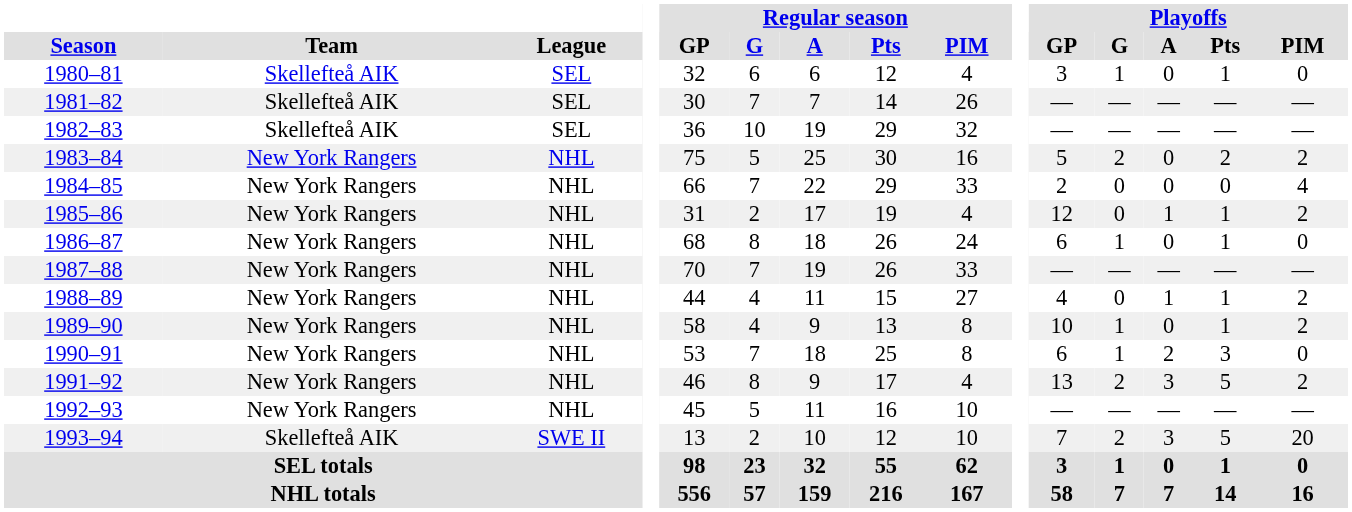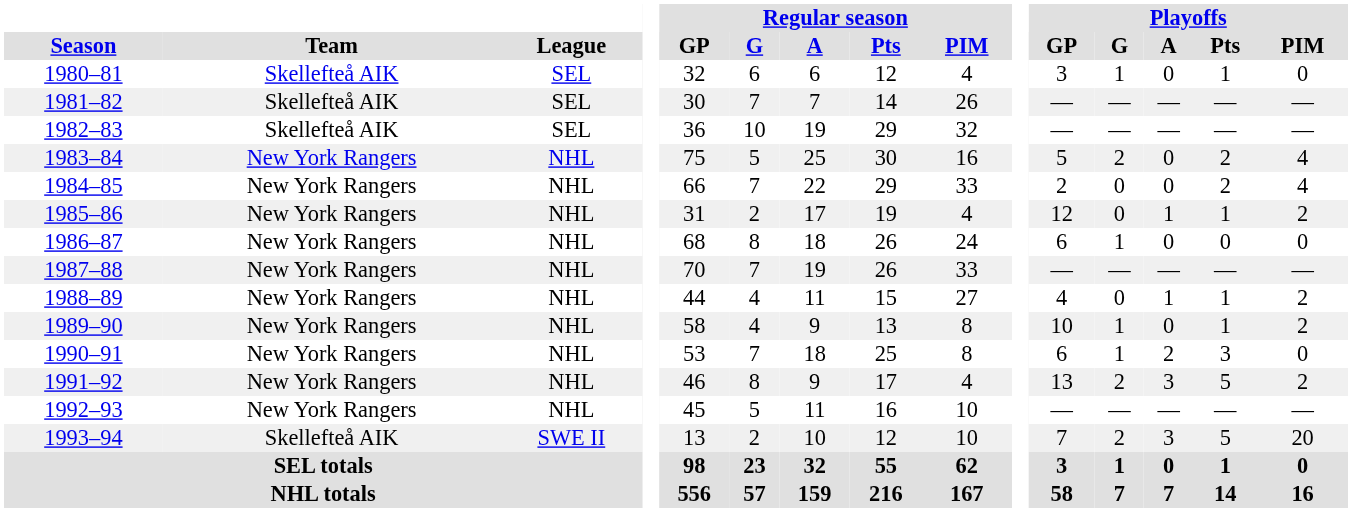 <table border="0" cellpadding="1" cellspacing="0" style="text-align:center; width:60em">
 <tr bgcolor="#e0e0e0">
 <th colspan="3" bgcolor="#ffffff"> </th>
 <th rowspan="99" bgcolor="#ffffff"> </th>
 <th colspan="5"><a href='#'>Regular season</a></th>
 <th rowspan="99" bgcolor="#ffffff"> </th>
 <th colspan="5"><a href='#'>Playoffs</a></th>
 </tr>
 <tr bgcolor="#e0e0e0">
 <th><a href='#'>Season</a></th>
 <th>Team</th>
 <th>League</th>
 <th>GP</th>
 <th><a href='#'>G</a></th>
 <th><a href='#'>A</a></th>
 <th><a href='#'>Pts</a></th>
 <th><a href='#'>PIM</a></th>
 <th>GP</th>
 <th>G</th>
 <th>A</th>
 <th>Pts</th>
 <th>PIM</th>
 </tr>
 <tr>
 <td><a href='#'>1980–81</a></td>
 <td><a href='#'>Skellefteå AIK</a></td>
 <td><a href='#'>SEL</a></td>
 <td>32</td>
 <td>6</td>
 <td>6</td>
 <td>12</td>
 <td>4</td>
 <td>3</td>
 <td>1</td>
 <td>0</td>
 <td>1</td>
 <td>0</td>
 </tr>
 <tr bgcolor="#f0f0f0">
 <td><a href='#'>1981–82</a></td>
 <td>Skellefteå AIK</td>
 <td>SEL</td>
 <td>30</td>
 <td>7</td>
 <td>7</td>
 <td>14</td>
 <td>26</td>
 <td>—</td>
 <td>—</td>
 <td>—</td>
 <td>—</td>
 <td>—</td>
 </tr>
 <tr>
 <td><a href='#'>1982–83</a></td>
 <td>Skellefteå AIK</td>
 <td>SEL</td>
 <td>36</td>
 <td>10</td>
 <td>19</td>
 <td>29</td>
 <td>32</td>
 <td>—</td>
 <td>—</td>
 <td>—</td>
 <td>—</td>
 <td>—</td>
 </tr>
 <tr bgcolor="#f0f0f0">
 <td><a href='#'>1983–84</a></td>
 <td><a href='#'>New York Rangers</a></td>
 <td><a href='#'>NHL</a></td>
 <td>75</td>
 <td>5</td>
 <td>25</td>
 <td>30</td>
 <td>16</td>
 <td>5</td>
 <td>2</td>
 <td>0</td>
 <td>2</td>
-<td>2</td>
+<td>4</td>
 </tr>
 <tr>
 <td><a href='#'>1984–85</a></td>
 <td>New York Rangers</td>
 <td>NHL</td>
 <td>66</td>
 <td>7</td>
 <td>22</td>
 <td>29</td>
 <td>33</td>
 <td>2</td>
 <td>0</td>
 <td>0</td>
-<td>0</td>
+<td>2</td>
 <td>4</td>
 </tr>
 <tr bgcolor="#f0f0f0">
 <td><a href='#'>1985–86</a></td>
 <td>New York Rangers</td>
 <td>NHL</td>
 <td>31</td>
 <td>2</td>
 <td>17</td>
 <td>19</td>
 <td>4</td>
 <td>12</td>
 <td>0</td>
 <td>1</td>
 <td>1</td>
 <td>2</td>
 </tr>
 <tr>
 <td><a href='#'>1986–87</a></td>
 <td>New York Rangers</td>
 <td>NHL</td>
 <td>68</td>
 <td>8</td>
 <td>18</td>
 <td>26</td>
 <td>24</td>
 <td>6</td>
 <td>1</td>
 <td>0</td>
-<td>1</td>
+<td>0</td>
 <td>0</td>
 </tr>
 <tr bgcolor="#f0f0f0">
 <td><a href='#'>1987–88</a></td>
 <td>New York Rangers</td>
 <td>NHL</td>
 <td>70</td>
 <td>7</td>
 <td>19</td>
 <td>26</td>
 <td>33</td>
 <td>—</td>
 <td>—</td>
 <td>—</td>
 <td>—</td>
 <td>—</td>
 </tr>
 <tr>
 <td><a href='#'>1988–89</a></td>
 <td>New York Rangers</td>
 <td>NHL</td>
 <td>44</td>
 <td>4</td>
 <td>11</td>
 <td>15</td>
 <td>27</td>
 <td>4</td>
 <td>0</td>
 <td>1</td>
 <td>1</td>
 <td>2</td>
 </tr>
 <tr bgcolor="#f0f0f0">
 <td><a href='#'>1989–90</a></td>
 <td>New York Rangers</td>
 <td>NHL</td>
 <td>58</td>
 <td>4</td>
 <td>9</td>
 <td>13</td>
 <td>8</td>
 <td>10</td>
 <td>1</td>
 <td>0</td>
 <td>1</td>
 <td>2</td>
 </tr>
 <tr>
 <td><a href='#'>1990–91</a></td>
 <td>New York Rangers</td>
 <td>NHL</td>
 <td>53</td>
 <td>7</td>
 <td>18</td>
 <td>25</td>
 <td>8</td>
 <td>6</td>
 <td>1</td>
 <td>2</td>
 <td>3</td>
 <td>0</td>
 </tr>
 <tr bgcolor="#f0f0f0">
 <td><a href='#'>1991–92</a></td>
 <td>New York Rangers</td>
 <td>NHL</td>
 <td>46</td>
 <td>8</td>
 <td>9</td>
 <td>17</td>
 <td>4</td>
 <td>13</td>
 <td>2</td>
 <td>3</td>
 <td>5</td>
 <td>2</td>
 </tr>
 <tr>
 <td><a href='#'>1992–93</a></td>
 <td>New York Rangers</td>
 <td>NHL</td>
 <td>45</td>
 <td>5</td>
 <td>11</td>
 <td>16</td>
 <td>10</td>
 <td>—</td>
 <td>—</td>
 <td>—</td>
 <td>—</td>
 <td>—</td>
 </tr>
 <tr bgcolor="#f0f0f0">
 <td><a href='#'>1993–94</a></td>
 <td>Skellefteå AIK</td>
 <td><a href='#'>SWE II</a></td>
 <td>13</td>
 <td>2</td>
 <td>10</td>
 <td>12</td>
 <td>10</td>
 <td>7</td>
 <td>2</td>
 <td>3</td>
 <td>5</td>
 <td>20</td>
 </tr>
 <tr bgcolor="#e0e0e0">
 <th colspan="3">SEL totals</th>
 <th>98</th>
 <th>23</th>
 <th>32</th>
 <th>55</th>
 <th>62</th>
 <th>3</th>
 <th>1</th>
 <th>0</th>
 <th>1</th>
 <th>0</th>
 </tr>
 <tr bgcolor="#e0e0e0">
 <th colspan="3">NHL totals</th>
 <th>556</th>
 <th>57</th>
 <th>159</th>
 <th>216</th>
 <th>167</th>
 <th>58</th>
 <th>7</th>
 <th>7</th>
 <th>14</th>
 <th>16</th>
 </tr>
 </table>
